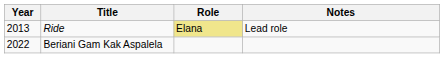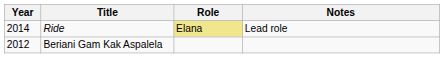 <table class="wikitable">
 <tr>
 <th scope="col" width="50">Year</th>
 <th scope="col" width="200">Title</th>
 <th scope="col" width="100">Role</th>
 <th scope="col" width="300">Notes</th>
 </tr>
 <tr>
-<td>2013</td>
+<td>2014</td>
 <td><em>Ride</em></td>
 <td style="background: khaki;">Elana</td>
 <td>Lead role</td>
 </tr>
 <tr>
-<td>2022</td>
+<td>2012</td>
 <td><bdi>Beriani Gam Kak Aspalela</bdi></td>
 <td></td>
 <td></td>
 </tr>
 </table>
